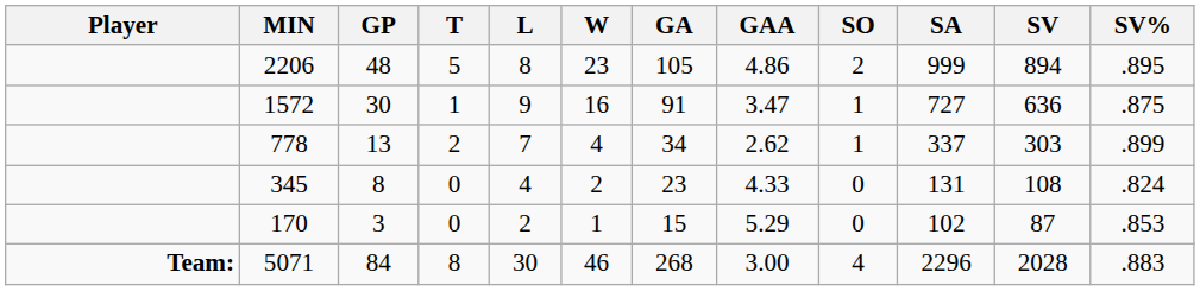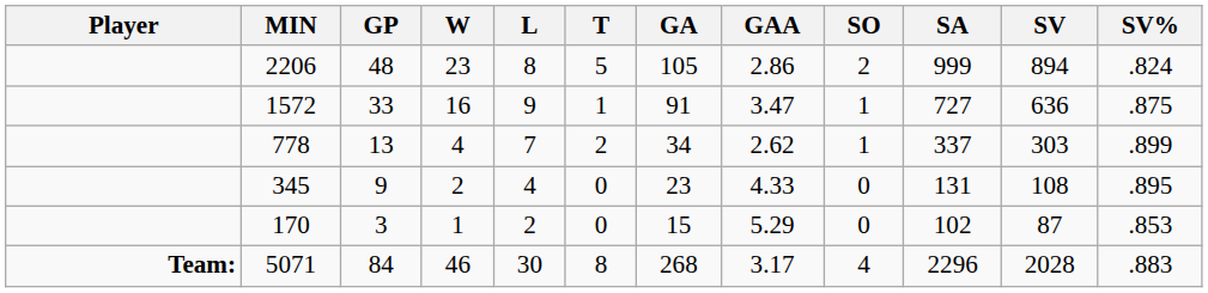 <table class="wikitable sortable" width="60%">
 <tr>
 <th bgcolor="#DDDDFF" width="10%">Player</th>
 <th width="3%" bgcolor="#DDDDFF" title="Minutes played">MIN</th>
 <th width="3%" bgcolor="#DDDDFF" title="Games played in">GP</th>
+<th width="3%" bgcolor="#DDDDFF" title="Wins">W</th>
+<th width="3%" bgcolor="#DDDDFF"title="Losses">L</th>
 <th width="3%" bgcolor="#DDDDFF" title="Ties">T</th>
-<th width="3%" bgcolor="#DDDDFF"title="Losses">L</th>
-<th width="3%" bgcolor="#DDDDFF" title="Wins">W</th>
 <th width="3%" bgcolor="#DDDDFF" title="Goals against">GA</th>
 <th width="3%" bgcolor="#DDDDFF" title="Goals against average">GAA</th>
 <th width="3%" bgcolor="#DDDDFF"title="Shut-outs">SO</th>
 <th width="3%" bgcolor="#DDDDFF" title="Shots against">SA</th>
 <th width="3%" bgcolor="#DDDDFF" title="Shots saved">SV</th>
 <th width="3%" bgcolor="#DDDDFF" title="Save percentage">SV%</th>
 </tr>
 <tr align="center">
 <td align="right"></td>
 <td>2206</td>
 <td>48</td>
+<td>23</td>
+<td>8</td>
 <td>5</td>
-<td>8</td>
-<td>23</td>
 <td>105</td>
-<td>4.86</td>
+<td>2.86</td>
 <td>2</td>
 <td>999</td>
 <td>894</td>
-<td>.895</td>
+<td>.824</td>
 </tr>
 <tr align="center">
 <td align="right"></td>
 <td>1572</td>
-<td>30</td>
+<td>33</td>
+<td>16</td>
+<td>9</td>
 <td>1</td>
-<td>9</td>
-<td>16</td>
 <td>91</td>
 <td>3.47</td>
 <td>1</td>
 <td>727</td>
 <td>636</td>
 <td>.875</td>
 </tr>
 <tr align="center">
 <td align="right"></td>
 <td>778</td>
 <td>13</td>
+<td>4</td>
+<td>7</td>
 <td>2</td>
-<td>7</td>
-<td>4</td>
 <td>34</td>
 <td>2.62</td>
 <td>1</td>
 <td>337</td>
 <td>303</td>
 <td>.899</td>
 </tr>
 <tr align="center">
 <td align="right"></td>
 <td>345</td>
-<td>8</td>
+<td>9</td>
+<td>2</td>
+<td>4</td>
 <td>0</td>
-<td>4</td>
-<td>2</td>
 <td>23</td>
 <td>4.33</td>
 <td>0</td>
 <td>131</td>
 <td>108</td>
-<td>.824</td>
+<td>.895</td>
 </tr>
 <tr align="center">
 <td align="right"></td>
 <td>170</td>
 <td>3</td>
+<td>1</td>
+<td>2</td>
 <td>0</td>
-<td>2</td>
-<td>1</td>
 <td>15</td>
 <td>5.29</td>
 <td>0</td>
 <td>102</td>
 <td>87</td>
 <td>.853</td>
 </tr>
 <tr align="center">
 <td align="right"><strong>Team:</strong></td>
 <td>5071</td>
 <td>84</td>
+<td>46</td>
+<td>30</td>
 <td>8</td>
-<td>30</td>
-<td>46</td>
 <td>268</td>
-<td>3.00</td>
+<td>3.17</td>
 <td>4</td>
 <td>2296</td>
 <td>2028</td>
 <td>.883</td>
 </tr>
 </table>
